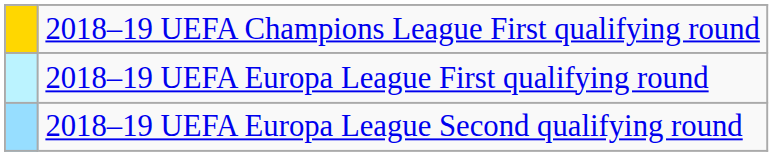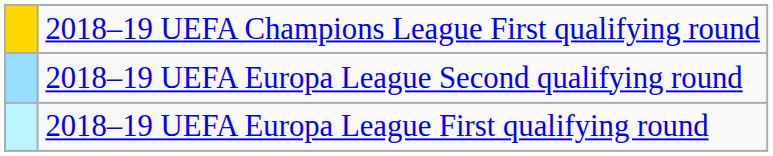 <table class="wikitable">
 <tr>
 <td style="width:10px; background:gold;"></td>
 <td><a href='#'>2018–19 UEFA Champions League First qualifying round</a></td>
 </tr>
 <tr>
+<td style="width:10px; background:#97DEFF;"></td>
+<td><a href='#'>2018–19 UEFA Europa League Second qualifying round</a></td>
+</tr>
+<tr>
 <td style="width:10px; background:#BBF3FF;"></td>
 <td><a href='#'>2018–19 UEFA Europa League First qualifying round</a></td>
 </tr>
-<tr>
-<td style="width:10px; background:#97DEFF;"></td>
-<td><a href='#'>2018–19 UEFA Europa League Second qualifying round</a></td>
-</tr>
 </table>
